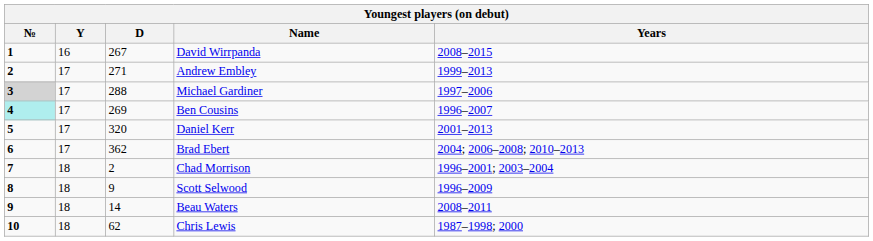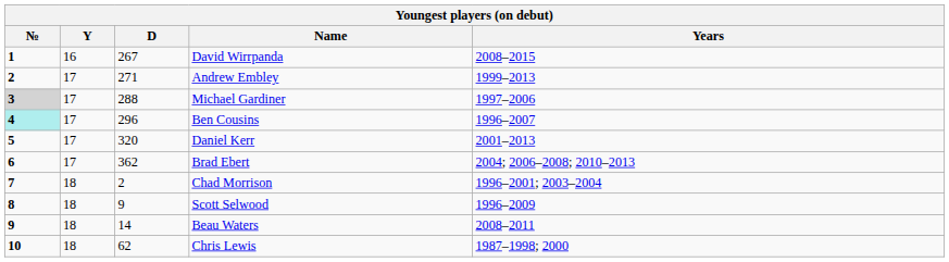 <table class="wikitable" style="width:90%;">
 <tr>
 <th colspan="5">Youngest players (on debut)</th>
 </tr>
 <tr>
 <th>№</th>
 <th>Y</th>
 <th>D</th>
 <th>Name</th>
 <th>Years</th>
 </tr>
 <tr>
 <td><strong>1</strong></td>
 <td>16</td>
 <td>267</td>
 <td><a href='#'>David Wirrpanda</a></td>
 <td><a href='#'>2008</a>–<a href='#'>2015</a></td>
 </tr>
 <tr>
 <td><strong>2</strong></td>
 <td>17</td>
 <td>271</td>
 <td><a href='#'>Andrew Embley</a></td>
 <td><a href='#'>1999</a>–<a href='#'>2013</a></td>
 </tr>
 <tr>
 <td style="background: lightgrey;"><strong>3</strong></td>
 <td>17</td>
 <td>288</td>
 <td><a href='#'>Michael Gardiner</a></td>
 <td><a href='#'>1997</a>–<a href='#'>2006</a></td>
 </tr>
 <tr>
 <td style="background: paleturquoise;"><strong>4</strong></td>
 <td>17</td>
-<td>269</td>
+<td>296</td>
 <td><a href='#'>Ben Cousins</a></td>
 <td><a href='#'>1996</a>–<a href='#'>2007</a></td>
 </tr>
 <tr>
 <td><strong>5</strong></td>
 <td>17</td>
 <td>320</td>
 <td><a href='#'>Daniel Kerr</a></td>
 <td><a href='#'>2001</a>–<a href='#'>2013</a></td>
 </tr>
 <tr>
 <td><strong>6</strong></td>
 <td>17</td>
 <td>362</td>
 <td><a href='#'>Brad Ebert</a></td>
 <td><a href='#'>2004</a>; <a href='#'>2006</a>–<a href='#'>2008</a>; <a href='#'>2010</a>–<a href='#'>2013</a></td>
 </tr>
 <tr>
 <td><strong>7</strong></td>
 <td>18</td>
 <td>2</td>
 <td><a href='#'>Chad Morrison</a></td>
 <td><a href='#'>1996</a>–<a href='#'>2001</a>; <a href='#'>2003</a>–<a href='#'>2004</a></td>
 </tr>
 <tr>
 <td><strong>8</strong></td>
 <td>18</td>
 <td>9</td>
 <td><a href='#'>Scott Selwood</a></td>
 <td><a href='#'>1996</a>–<a href='#'>2009</a></td>
 </tr>
 <tr>
 <td><strong>9</strong></td>
 <td>18</td>
 <td>14</td>
 <td><a href='#'>Beau Waters</a></td>
 <td><a href='#'>2008</a>–<a href='#'>2011</a></td>
 </tr>
 <tr>
 <td><strong>10</strong></td>
 <td>18</td>
 <td>62</td>
 <td><a href='#'>Chris Lewis</a></td>
 <td><a href='#'>1987</a>–<a href='#'>1998</a>; <a href='#'>2000</a></td>
 </tr>
 </table>
